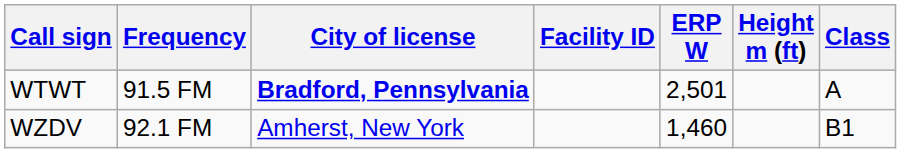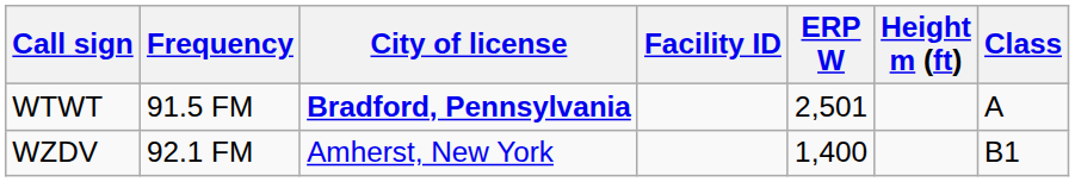 <table class="wikitable sortable">
 <tr>
 <th><a href='#'>Call sign</a></th>
 <th data-sort-type="number"><a href='#'>Frequency</a></th>
 <th><a href='#'>City of license</a></th>
 <th data-sort-type="number"><a href='#'>Facility ID</a></th>
 <th data-sort-type="number"><a href='#'>ERP</a><br><a href='#'>W</a></th>
 <th data-sort-type="number"><a href='#'>Height</a><br><a href='#'>m</a> (<a href='#'>ft</a>)</th>
 <th><a href='#'>Class</a></th>
 </tr>
 <tr>
 <td>WTWT</td>
 <td>91.5 FM</td>
 <td><strong><a href='#'>Bradford, Pennsylvania</a></strong></td>
 <td></td>
 <td>2,501</td>
 <td></td>
 <td>A</td>
 </tr>
 <tr>
 <td>WZDV</td>
 <td>92.1 FM</td>
 <td><a href='#'>Amherst, New York</a></td>
 <td></td>
-<td>1,460</td>
+<td>1,400</td>
 <td></td>
 <td>B1</td>
 </tr>
 </table>
